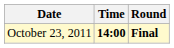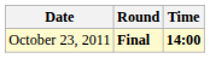 <table class="wikitable">
 <tr>
 <th>Date</th>
+<th>Round</th>
 <th>Time</th>
-<th>Round</th>
 </tr>
 <tr style=background:lemonchiffon>
 <td>October 23, 2011</td>
+<td><strong>Final</strong></td>
 <td><strong>14:00</strong></td>
-<td><strong>Final</strong></td>
 </tr>
 </table>
